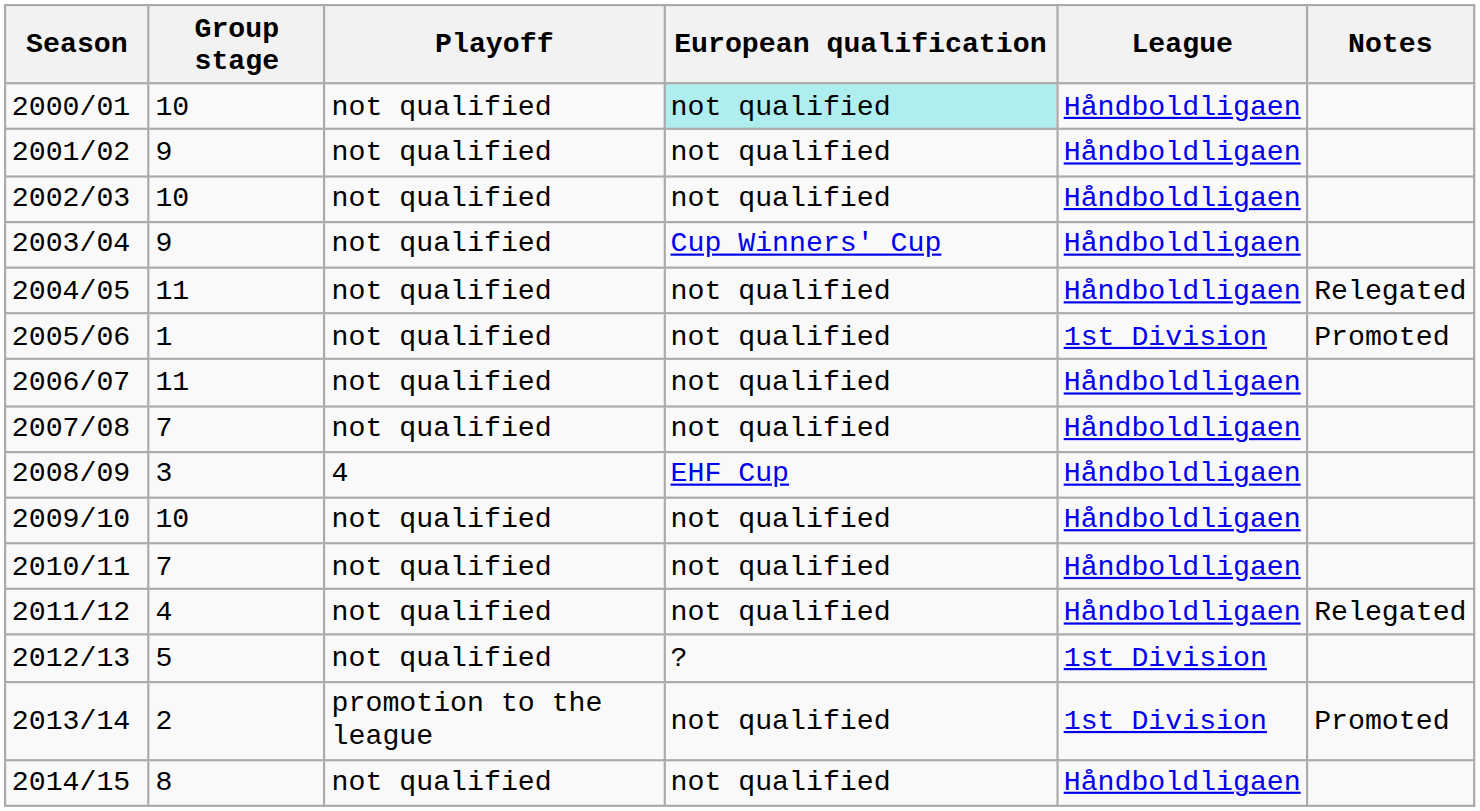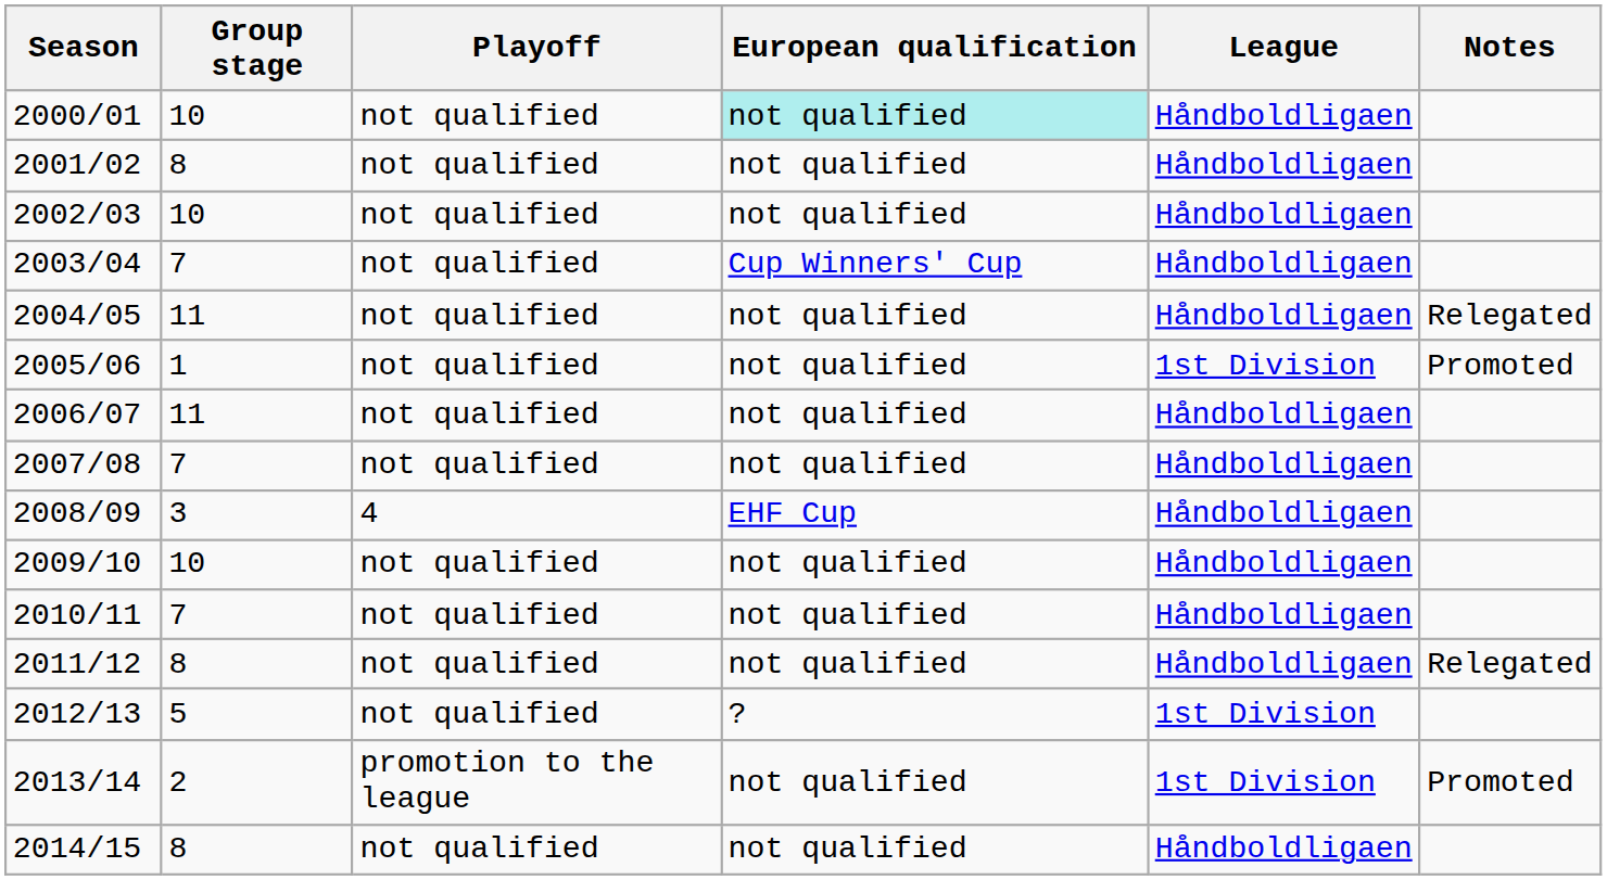 <table class="wikitable">
 <tr>
 <th style="width:60px;">Season</th>
 <th style="width:75px;">Group stage</th>
 <th style="width:150px;">Playoff</th>
 <th style="width:175px;">European qualification</th>
 <th style="width:100px;">League</th>
 <th style="width:60px;">Notes</th>
 </tr>
 <tr>
 <td>2000/01</td>
 <td>10</td>
 <td>not qualified</td>
 <td style="background: paleturquoise;">not qualified</td>
 <td><a href='#'>Håndboldligaen</a></td>
 <td></td>
 </tr>
 <tr>
 <td>2001/02</td>
-<td>9</td>
+<td>8</td>
 <td>not qualified</td>
 <td>not qualified</td>
 <td><a href='#'>Håndboldligaen</a></td>
 <td></td>
 </tr>
 <tr>
 <td>2002/03</td>
 <td>10</td>
 <td>not qualified</td>
 <td>not qualified</td>
 <td><a href='#'>Håndboldligaen</a></td>
 <td></td>
 </tr>
 <tr>
 <td>2003/04</td>
-<td>9</td>
+<td>7</td>
 <td>not qualified</td>
 <td><a href='#'>Cup Winners' Cup</a></td>
 <td><a href='#'>Håndboldligaen</a></td>
 <td></td>
 </tr>
 <tr>
 <td>2004/05</td>
 <td>11</td>
 <td>not qualified</td>
 <td>not qualified</td>
 <td><a href='#'>Håndboldligaen</a></td>
 <td>Relegated</td>
 </tr>
 <tr>
 <td>2005/06</td>
 <td>1</td>
 <td>not qualified</td>
 <td>not qualified</td>
 <td><a href='#'>1st Division</a></td>
 <td>Promoted</td>
 </tr>
 <tr>
 <td>2006/07</td>
 <td>11</td>
 <td>not qualified</td>
 <td>not qualified</td>
 <td><a href='#'>Håndboldligaen</a></td>
 <td></td>
 </tr>
 <tr>
 <td>2007/08</td>
 <td>7</td>
 <td>not qualified</td>
 <td>not qualified</td>
 <td><a href='#'>Håndboldligaen</a></td>
 <td></td>
 </tr>
 <tr>
 <td>2008/09</td>
 <td>3</td>
 <td>4</td>
 <td><a href='#'>EHF Cup</a></td>
 <td><a href='#'>Håndboldligaen</a></td>
 <td></td>
 </tr>
 <tr>
 <td>2009/10</td>
 <td>10</td>
 <td>not qualified</td>
 <td>not qualified</td>
 <td><a href='#'>Håndboldligaen</a></td>
 <td></td>
 </tr>
 <tr>
 <td>2010/11</td>
 <td>7</td>
 <td>not qualified</td>
 <td>not qualified</td>
 <td><a href='#'>Håndboldligaen</a></td>
 <td></td>
 </tr>
 <tr>
 <td>2011/12</td>
-<td>4</td>
+<td>8</td>
 <td>not qualified</td>
 <td>not qualified</td>
 <td><a href='#'>Håndboldligaen</a></td>
 <td>Relegated</td>
 </tr>
 <tr>
 <td>2012/13</td>
 <td>5</td>
 <td>not qualified</td>
 <td>?</td>
 <td><a href='#'>1st Division</a></td>
 <td></td>
 </tr>
 <tr>
 <td>2013/14</td>
 <td>2</td>
 <td>promotion to the league</td>
 <td>not qualified</td>
 <td><a href='#'>1st Division</a></td>
 <td>Promoted</td>
 </tr>
 <tr>
 <td>2014/15</td>
 <td>8</td>
 <td>not qualified</td>
 <td>not qualified</td>
 <td><a href='#'>Håndboldligaen</a></td>
 <td></td>
 </tr>
 </table>
